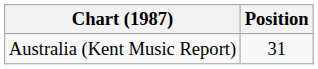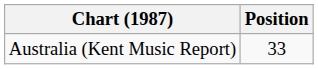 <table class="wikitable">
 <tr>
 <th>Chart (1987)</th>
 <th>Position</th>
 </tr>
 <tr>
 <td align="left">Australia (Kent Music Report)</td>
-<td align="center">31</td>
+<td align="center">33</td>
 </tr>
 </table>
